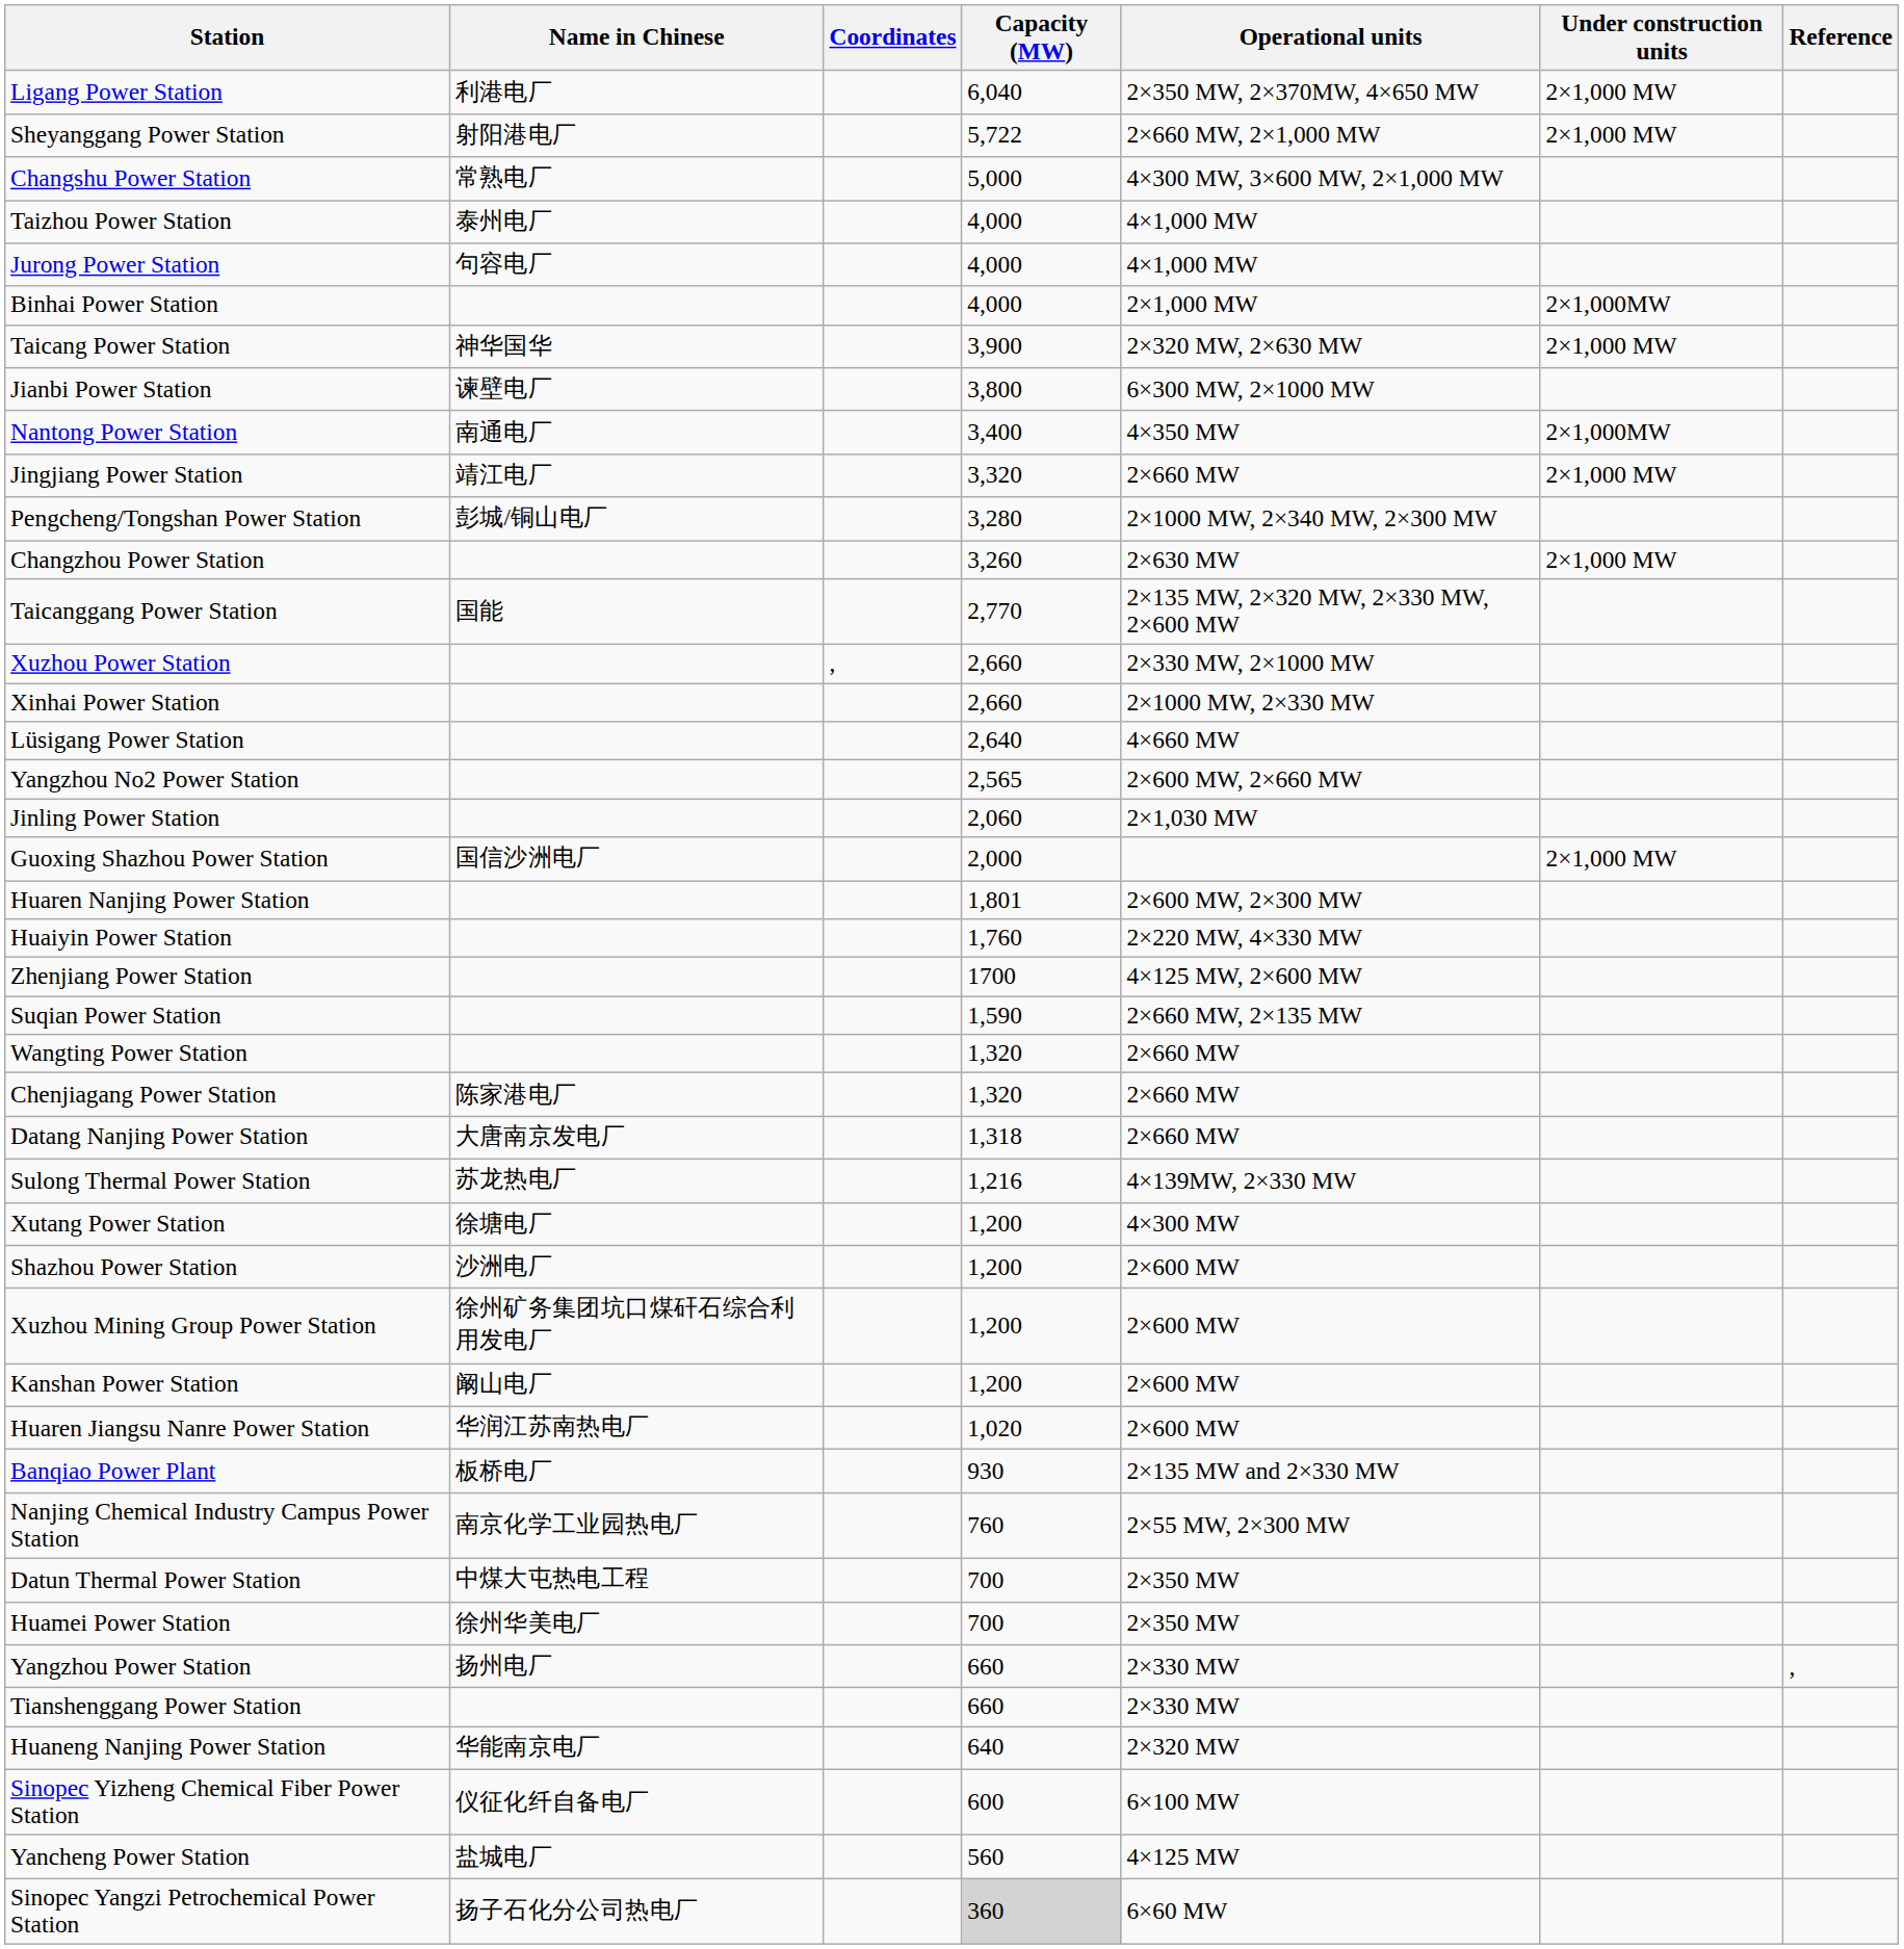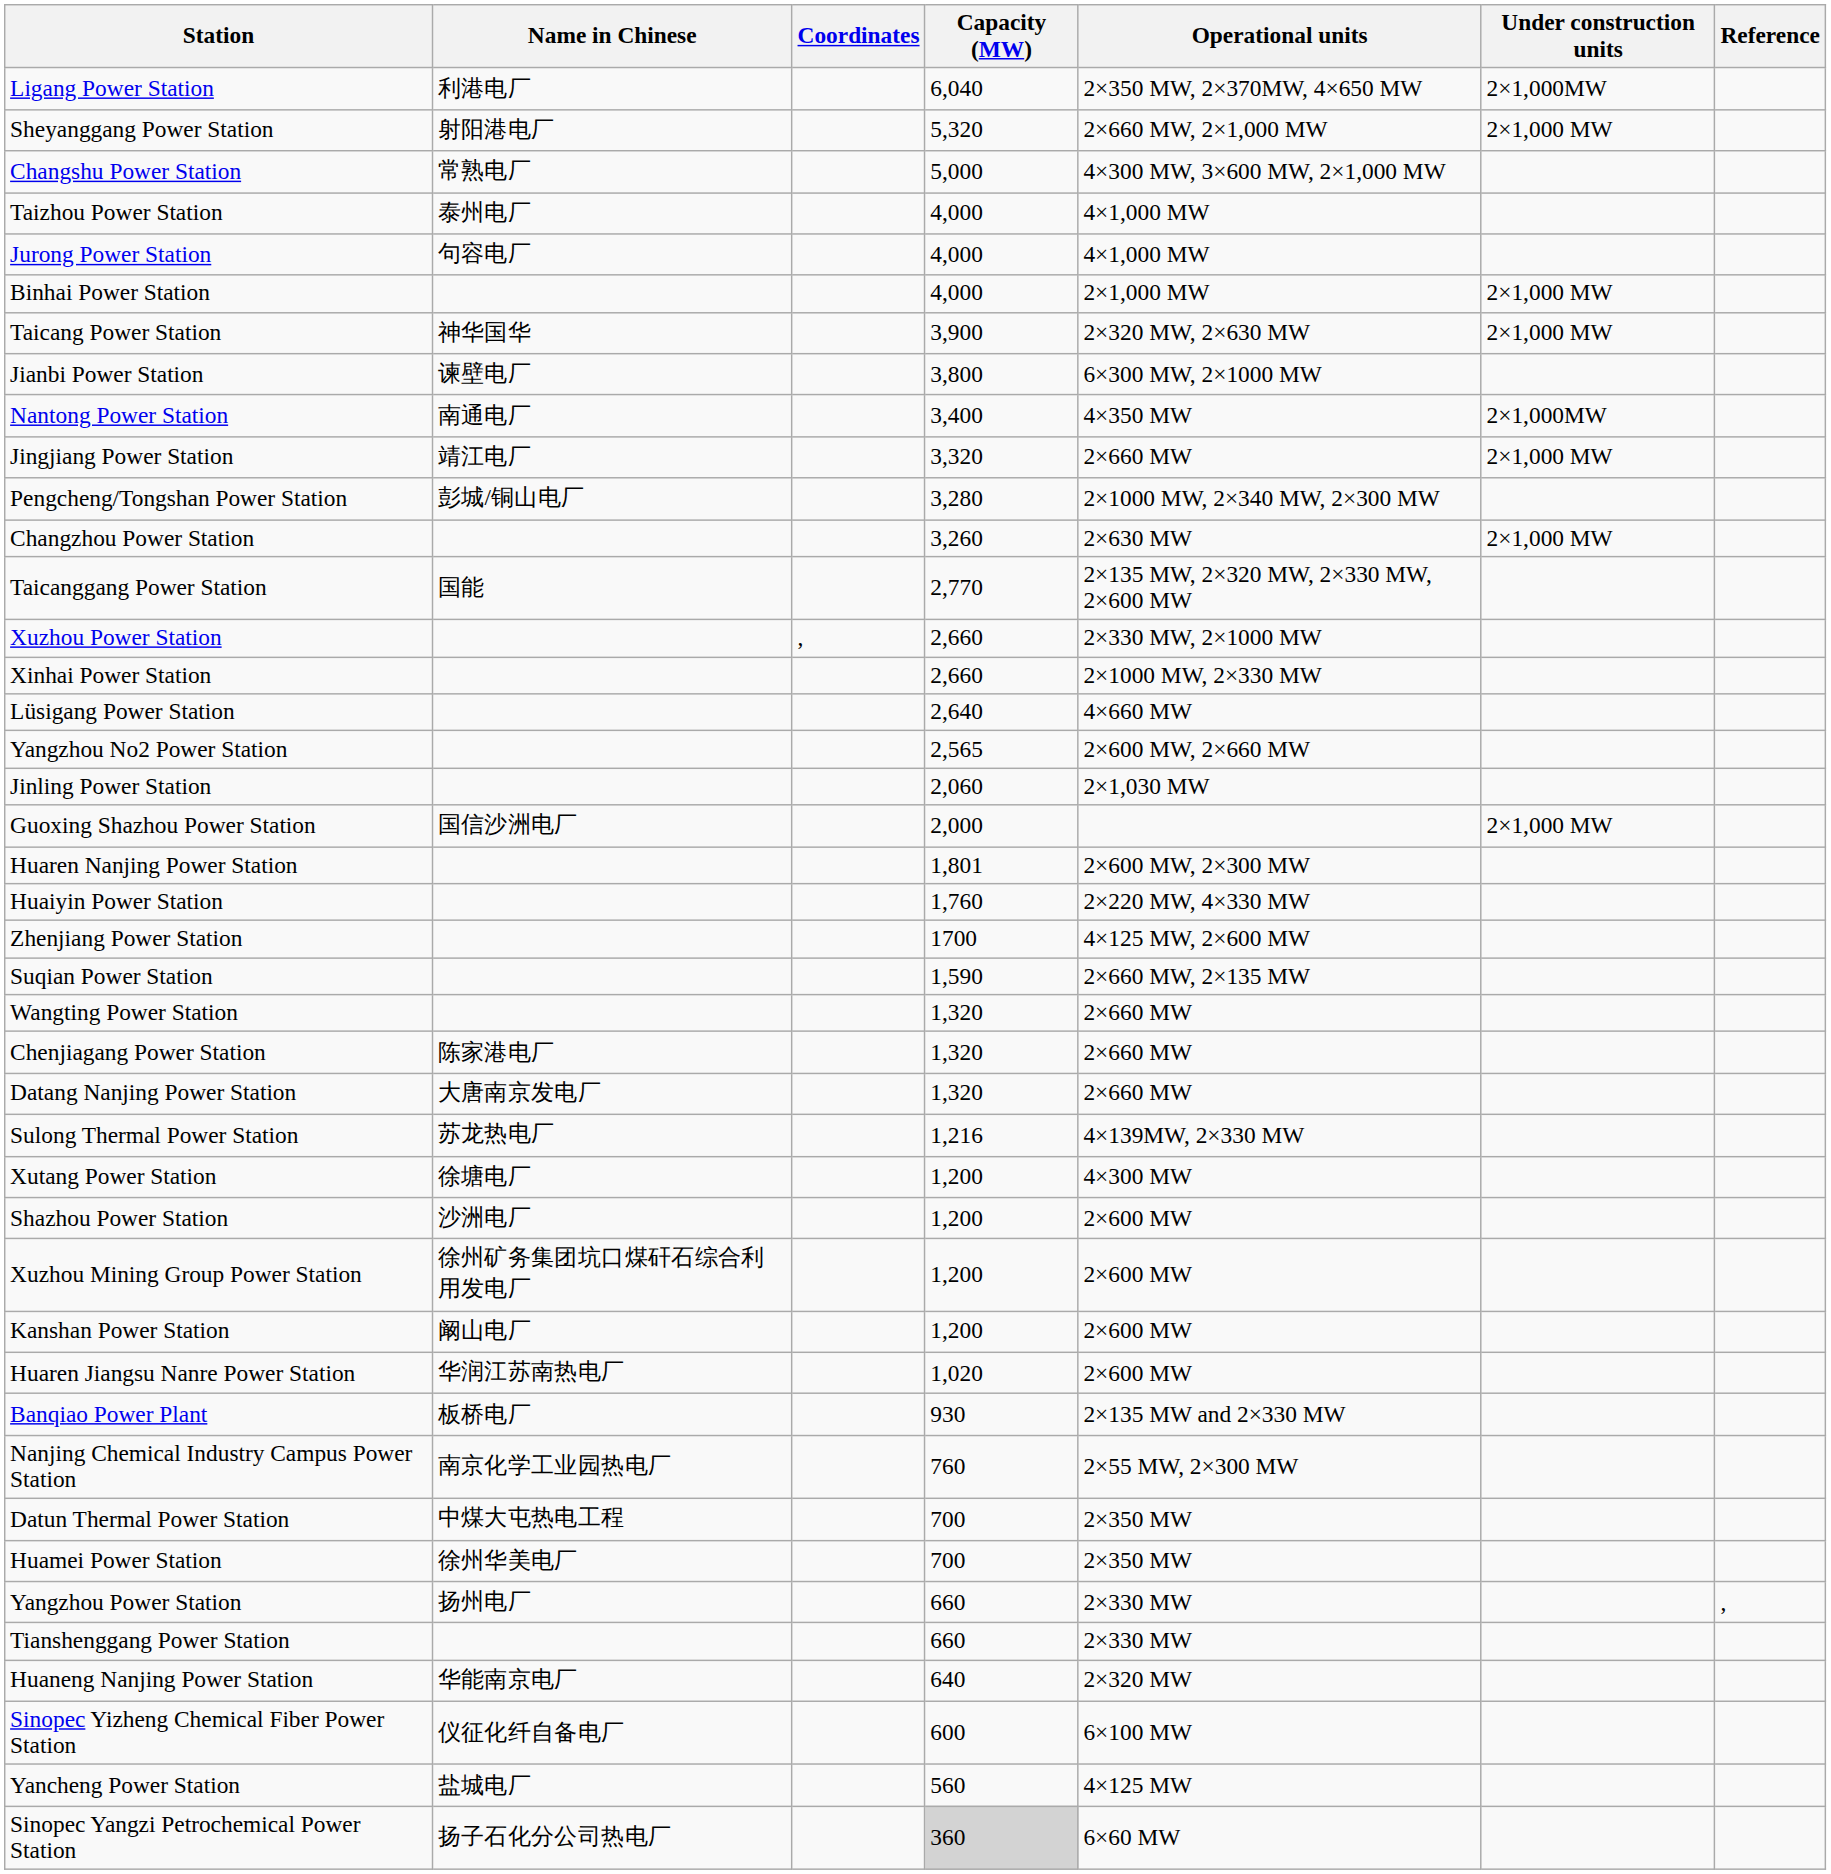 <table class="wikitable sortable">
 <tr>
 <th>Station</th>
 <th>Name in Chinese</th>
 <th><a href='#'>Coordinates</a></th>
 <th>Capacity (<a href='#'>MW</a>)</th>
 <th>Operational units</th>
 <th>Under construction units</th>
 <th>Reference</th>
 </tr>
 <tr>
 <td><a href='#'>Ligang Power Station</a></td>
 <td>利港电厂</td>
 <td></td>
 <td>6,040</td>
 <td>2×350 MW, 2×370MW, 4×650 MW</td>
-<td>2×1,000 MW</td>
+<td>2×1,000MW</td>
 <td></td>
 </tr>
 <tr>
 <td>Sheyanggang Power Station</td>
 <td>射阳港电厂</td>
 <td></td>
-<td>5,722</td>
+<td>5,320</td>
 <td>2×660 MW, 2×1,000 MW</td>
 <td>2×1,000 MW</td>
 <td></td>
 </tr>
 <tr>
 <td><a href='#'>Changshu Power Station</a></td>
 <td>常熟电厂</td>
 <td></td>
 <td>5,000</td>
 <td>4×300 MW, 3×600 MW, 2×1,000 MW</td>
 <td></td>
 <td></td>
 </tr>
 <tr>
 <td>Taizhou Power Station</td>
 <td>泰州电厂</td>
 <td></td>
 <td>4,000</td>
 <td>4×1,000 MW</td>
 <td></td>
 <td></td>
 </tr>
 <tr>
 <td><a href='#'>Jurong Power Station</a></td>
 <td>句容电厂</td>
 <td></td>
 <td>4,000</td>
 <td>4×1,000 MW</td>
 <td></td>
 <td></td>
 </tr>
 <tr>
 <td>Binhai Power Station</td>
 <td></td>
 <td></td>
 <td>4,000</td>
 <td>2×1,000 MW</td>
-<td>2×1,000MW</td>
+<td>2×1,000 MW</td>
 <td></td>
 </tr>
 <tr>
 <td>Taicang Power Station</td>
 <td>神华国华</td>
 <td></td>
 <td>3,900</td>
 <td>2×320 MW, 2×630 MW</td>
 <td>2×1,000 MW</td>
 <td></td>
 </tr>
 <tr>
 <td>Jianbi Power Station</td>
 <td>谏壁电厂</td>
 <td></td>
 <td>3,800</td>
 <td>6×300 MW, 2×1000 MW</td>
 <td></td>
 <td></td>
 </tr>
 <tr>
 <td><a href='#'>Nantong Power Station</a></td>
 <td>南通电厂</td>
 <td></td>
 <td>3,400</td>
 <td>4×350 MW</td>
 <td>2×1,000MW</td>
 <td></td>
 </tr>
 <tr>
 <td>Jingjiang Power Station</td>
 <td>靖江电厂</td>
 <td></td>
 <td>3,320</td>
 <td>2×660 MW</td>
 <td>2×1,000 MW</td>
 <td></td>
 </tr>
 <tr>
 <td>Pengcheng/Tongshan Power Station</td>
 <td>彭城/铜山电厂</td>
 <td></td>
 <td>3,280</td>
 <td>2×1000 MW, 2×340 MW, 2×300 MW</td>
 <td></td>
 <td></td>
 </tr>
 <tr>
 <td>Changzhou Power Station</td>
 <td></td>
 <td></td>
 <td>3,260</td>
 <td>2×630 MW</td>
 <td>2×1,000 MW</td>
 <td></td>
 </tr>
 <tr>
 <td>Taicanggang Power Station</td>
 <td>国能</td>
 <td></td>
 <td>2,770</td>
 <td>2×135 MW, 2×320 MW, 2×330 MW, 2×600 MW</td>
 <td></td>
 <td></td>
 </tr>
 <tr>
 <td><a href='#'>Xuzhou Power Station</a></td>
 <td></td>
 <td>,</td>
 <td>2,660</td>
 <td>2×330 MW, 2×1000 MW</td>
 <td></td>
 <td></td>
 </tr>
 <tr>
 <td>Xinhai Power Station</td>
 <td></td>
 <td></td>
 <td>2,660</td>
 <td>2×1000 MW, 2×330 MW</td>
 <td></td>
 <td></td>
 </tr>
 <tr>
 <td>Lüsigang Power Station</td>
 <td></td>
 <td></td>
 <td>2,640</td>
 <td>4×660 MW</td>
 <td></td>
 <td></td>
 </tr>
 <tr>
 <td>Yangzhou No2 Power Station</td>
 <td></td>
 <td></td>
 <td>2,565</td>
 <td>2×600 MW, 2×660 MW</td>
 <td></td>
 <td></td>
 </tr>
 <tr>
 <td>Jinling Power Station</td>
 <td></td>
 <td></td>
 <td>2,060</td>
 <td>2×1,030 MW</td>
 <td></td>
 <td></td>
 </tr>
 <tr>
 <td>Guoxing Shazhou Power Station</td>
 <td>国信沙洲电厂</td>
 <td></td>
 <td>2,000</td>
 <td></td>
 <td>2×1,000 MW</td>
 <td></td>
 </tr>
 <tr>
 <td>Huaren Nanjing Power Station</td>
 <td></td>
 <td></td>
 <td>1,801</td>
 <td>2×600 MW, 2×300 MW</td>
 <td></td>
 <td></td>
 </tr>
 <tr>
 <td>Huaiyin Power Station</td>
 <td></td>
 <td></td>
 <td>1,760</td>
 <td>2×220 MW, 4×330 MW</td>
 <td></td>
 <td></td>
 </tr>
 <tr>
 <td>Zhenjiang Power Station</td>
 <td></td>
 <td></td>
 <td>1700</td>
 <td>4×125 MW, 2×600 MW</td>
 <td></td>
 <td></td>
 </tr>
 <tr>
 <td>Suqian Power Station</td>
 <td></td>
 <td></td>
 <td>1,590</td>
 <td>2×660 MW, 2×135 MW</td>
 <td></td>
 <td></td>
 </tr>
 <tr>
 <td>Wangting Power Station</td>
 <td></td>
 <td></td>
 <td>1,320</td>
 <td>2×660 MW</td>
 <td></td>
 <td></td>
 </tr>
 <tr>
 <td>Chenjiagang Power Station</td>
 <td>陈家港电厂</td>
 <td></td>
 <td>1,320</td>
 <td>2×660 MW</td>
 <td></td>
 <td></td>
 </tr>
 <tr>
 <td>Datang Nanjing Power Station</td>
 <td>大唐南京发电厂</td>
 <td></td>
-<td>1,318</td>
+<td>1,320</td>
 <td>2×660 MW</td>
 <td></td>
 <td></td>
 </tr>
 <tr>
 <td>Sulong Thermal Power Station</td>
 <td>苏龙热电厂</td>
 <td></td>
 <td>1,216</td>
 <td>4×139MW, 2×330 MW</td>
 <td></td>
 <td></td>
 </tr>
 <tr>
 <td>Xutang Power Station</td>
 <td>徐塘电厂</td>
 <td></td>
 <td>1,200</td>
 <td>4×300 MW</td>
 <td></td>
 <td></td>
 </tr>
 <tr>
 <td>Shazhou Power Station</td>
 <td>沙洲电厂</td>
 <td></td>
 <td>1,200</td>
 <td>2×600 MW</td>
 <td></td>
 <td></td>
 </tr>
 <tr>
 <td>Xuzhou Mining Group Power Station</td>
 <td>徐州矿务集团坑口煤矸石综合利用发电厂</td>
 <td></td>
 <td>1,200</td>
 <td>2×600 MW</td>
 <td></td>
 <td></td>
 </tr>
 <tr>
 <td>Kanshan Power Station</td>
 <td>阚山电厂</td>
 <td></td>
 <td>1,200</td>
 <td>2×600 MW</td>
 <td></td>
 <td></td>
 </tr>
 <tr>
 <td>Huaren Jiangsu Nanre Power Station</td>
 <td>华润江苏南热电厂</td>
 <td></td>
 <td>1,020</td>
 <td>2×600 MW</td>
 <td></td>
 <td></td>
 </tr>
 <tr>
 <td><a href='#'>Banqiao Power Plant</a></td>
 <td>板桥电厂</td>
 <td></td>
 <td>930</td>
 <td>2×135 MW and 2×330 MW</td>
 <td></td>
 <td></td>
 </tr>
 <tr>
 <td>Nanjing Chemical Industry Campus Power Station</td>
 <td>南京化学工业园热电厂</td>
 <td></td>
 <td>760</td>
 <td>2×55 MW, 2×300 MW</td>
 <td></td>
 <td></td>
 </tr>
 <tr>
 <td>Datun Thermal Power Station</td>
 <td>中煤大屯热电工程</td>
 <td></td>
 <td>700</td>
 <td>2×350 MW</td>
 <td></td>
 <td></td>
 </tr>
 <tr>
 <td>Huamei Power Station</td>
 <td>徐州华美电厂</td>
 <td></td>
 <td>700</td>
 <td>2×350 MW</td>
 <td></td>
 <td></td>
 </tr>
 <tr>
 <td>Yangzhou Power Station</td>
 <td>扬州电厂</td>
 <td></td>
 <td>660</td>
 <td>2×330 MW</td>
 <td></td>
 <td>,</td>
 </tr>
 <tr>
 <td>Tianshenggang Power Station</td>
 <td></td>
 <td></td>
 <td>660</td>
 <td>2×330 MW</td>
 <td></td>
 <td></td>
 </tr>
 <tr>
 <td>Huaneng Nanjing Power Station</td>
 <td>华能南京电厂</td>
 <td></td>
 <td>640</td>
 <td>2×320 MW</td>
 <td></td>
 <td></td>
 </tr>
 <tr>
 <td><a href='#'>Sinopec</a> Yizheng Chemical Fiber Power Station</td>
 <td>仪征化纤自备电厂</td>
 <td></td>
 <td>600</td>
 <td>6×100 MW</td>
 <td></td>
 <td></td>
 </tr>
 <tr>
 <td>Yancheng Power Station</td>
 <td>盐城电厂</td>
 <td></td>
 <td>560</td>
 <td>4×125 MW</td>
 <td></td>
 <td></td>
 </tr>
 <tr>
 <td>Sinopec Yangzi Petrochemical Power Station</td>
 <td>扬子石化分公司热电厂</td>
 <td></td>
 <td style="background: lightgrey;">360</td>
 <td>6×60 MW</td>
 <td></td>
 <td></td>
 </tr>
 </table>
